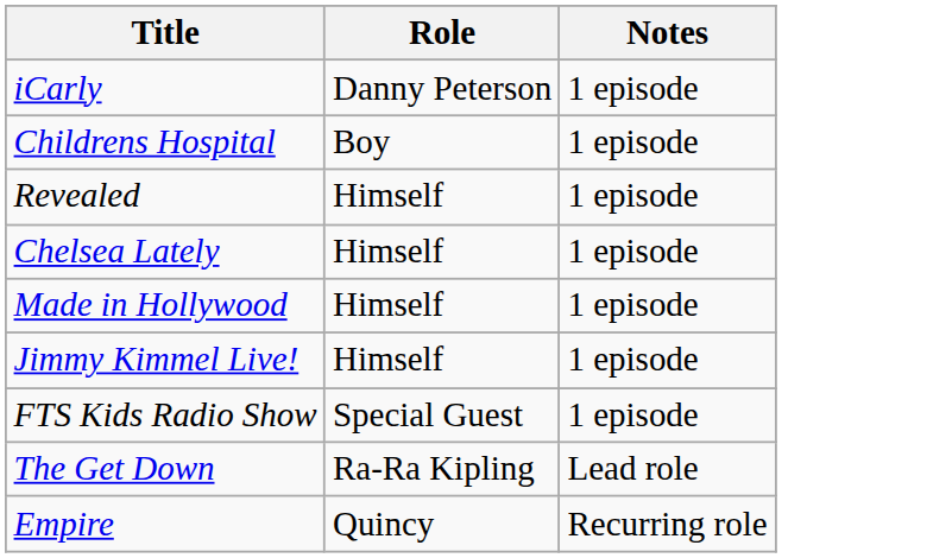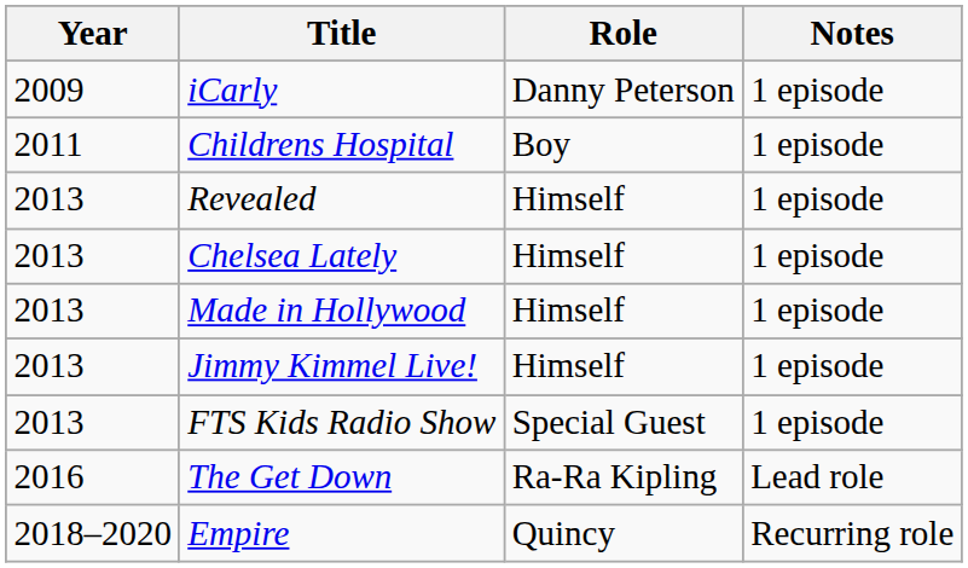 <table class="wikitable sortable">
 <tr>
+<th>Year</th>
 <th>Title</th>
 <th>Role</th>
 <th>Notes</th>
 </tr>
 <tr>
+<td>2009</td>
 <td><em><a href='#'>iCarly</a></em></td>
 <td>Danny Peterson</td>
 <td>1 episode</td>
 </tr>
 <tr>
+<td>2011</td>
 <td><em><a href='#'>Childrens Hospital</a></em></td>
 <td>Boy</td>
 <td>1 episode</td>
 </tr>
 <tr>
+<td>2013</td>
 <td><em>Revealed</em></td>
 <td>Himself</td>
 <td>1 episode</td>
 </tr>
 <tr>
+<td>2013</td>
 <td><em><a href='#'>Chelsea Lately</a></em></td>
 <td>Himself</td>
 <td>1 episode</td>
 </tr>
 <tr>
+<td>2013</td>
 <td><em><a href='#'>Made in Hollywood</a></em></td>
 <td>Himself</td>
 <td>1 episode</td>
 </tr>
 <tr>
+<td>2013</td>
 <td><em><a href='#'>Jimmy Kimmel Live!</a></em></td>
 <td>Himself</td>
 <td>1 episode</td>
 </tr>
 <tr>
+<td>2013</td>
 <td><em>FTS Kids Radio Show</em></td>
 <td>Special Guest</td>
 <td>1 episode</td>
 </tr>
 <tr>
+<td>2016</td>
 <td><em><a href='#'>The Get Down</a></em></td>
 <td>Ra-Ra Kipling</td>
 <td>Lead role</td>
 </tr>
 <tr>
+<td>2018–2020</td>
 <td><em><a href='#'>Empire</a></em></td>
 <td>Quincy</td>
 <td>Recurring role</td>
 </tr>
 </table>
